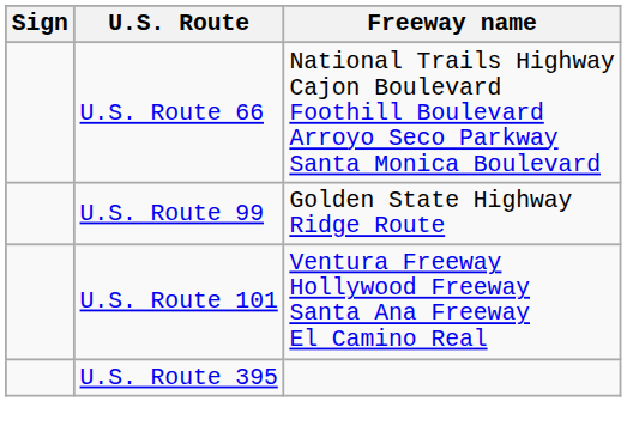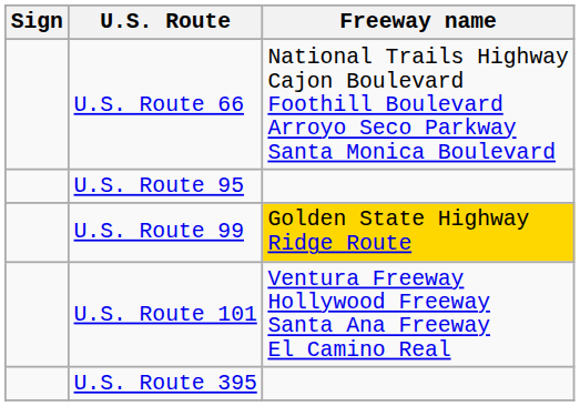 <table class="wikitable" style="font-size: 85%;">
 <tr>
 <th>Sign</th>
 <th>U.S. Route</th>
 <th>Freeway name</th>
 </tr>
 <tr>
 <td style="text-align:center;"></td>
 <td><a href='#'>U.S. Route 66</a></td>
 <td>National Trails Highway <br> Cajon Boulevard <br> <a href='#'>Foothill Boulevard</a> <br> <a href='#'>Arroyo Seco Parkway</a> <br> <a href='#'>Santa Monica Boulevard</a></td>
 </tr>
 <tr>
 <td style="text-align:center;"></td>
+<td><a href='#'>U.S. Route 95</a></td>
+<td></td>
+</tr>
+<tr>
+<td style="text-align:center;"></td>
 <td><a href='#'>U.S. Route 99</a></td>
-<td>Golden State Highway <br> <a href='#'>Ridge Route</a></td>
+<td style="background: gold;">Golden State Highway <br> <a href='#'>Ridge Route</a></td>
 </tr>
 <tr>
 <td style="text-align:center;"></td>
 <td><a href='#'>U.S. Route 101</a></td>
 <td><a href='#'>Ventura Freeway</a><br><a href='#'>Hollywood Freeway</a><br><a href='#'>Santa Ana Freeway</a><br><a href='#'>El Camino Real</a></td>
 </tr>
 <tr>
 <td style="text-align:center;"></td>
 <td><a href='#'>U.S. Route 395</a></td>
 </tr>
 </table>
